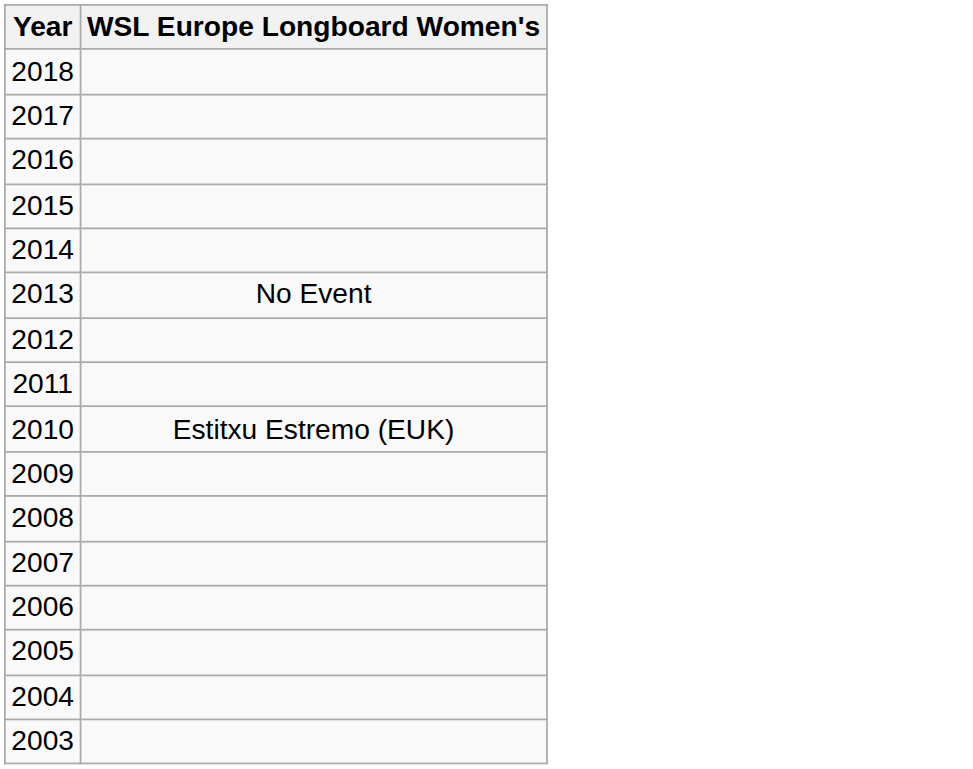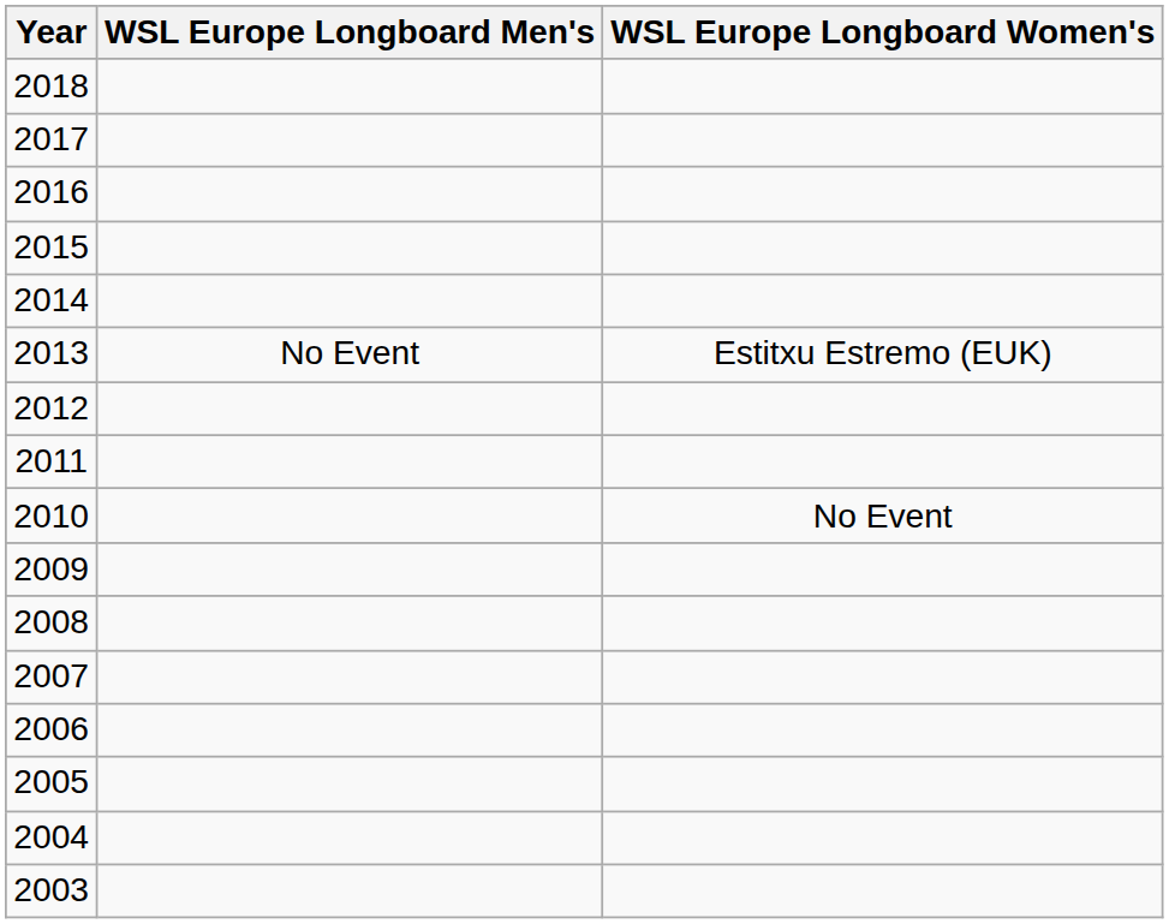 <table class="wikitable" style="text-align:center;">
 <tr>
 <th>Year</th>
+<th>WSL Europe Longboard Men's</th>
 <th>WSL Europe Longboard Women's</th>
 </tr>
 <tr>
 <td>2018</td>
 <td></td>
+<td></td>
 </tr>
 <tr>
 <td>2017</td>
+<td></td>
 <td></td>
 </tr>
 <tr>
 <td>2016</td>
 <td></td>
+<td></td>
 </tr>
 <tr>
 <td>2015</td>
+<td></td>
 <td></td>
 </tr>
 <tr>
 <td>2014</td>
 <td></td>
+<td></td>
 </tr>
 <tr>
 <td>2013</td>
 <td>No Event</td>
+<td> Estitxu Estremo (EUK)</td>
 </tr>
 <tr>
 <td>2012</td>
+<td></td>
 <td></td>
 </tr>
 <tr>
 <td>2011</td>
 <td></td>
+<td></td>
 </tr>
 <tr>
 <td>2010</td>
-<td> Estitxu Estremo (EUK)</td>
+<td></td>
+<td>No Event</td>
 </tr>
 <tr>
 <td>2009</td>
+<td></td>
 <td></td>
 </tr>
 <tr>
 <td>2008</td>
 <td></td>
+<td></td>
 </tr>
 <tr>
 <td>2007</td>
+<td></td>
 <td></td>
 </tr>
 <tr>
 <td>2006</td>
 <td></td>
+<td></td>
 </tr>
 <tr>
 <td>2005</td>
+<td></td>
 <td></td>
 </tr>
 <tr>
 <td>2004</td>
 <td></td>
+<td></td>
 </tr>
 <tr>
 <td>2003</td>
 <td></td>
+<td></td>
 </tr>
 </table>
